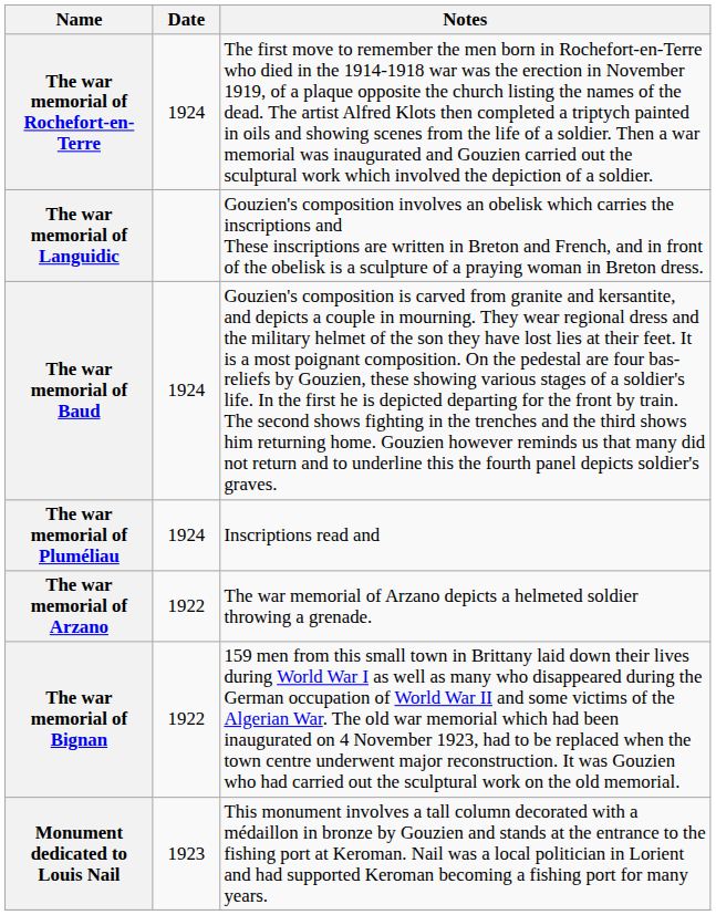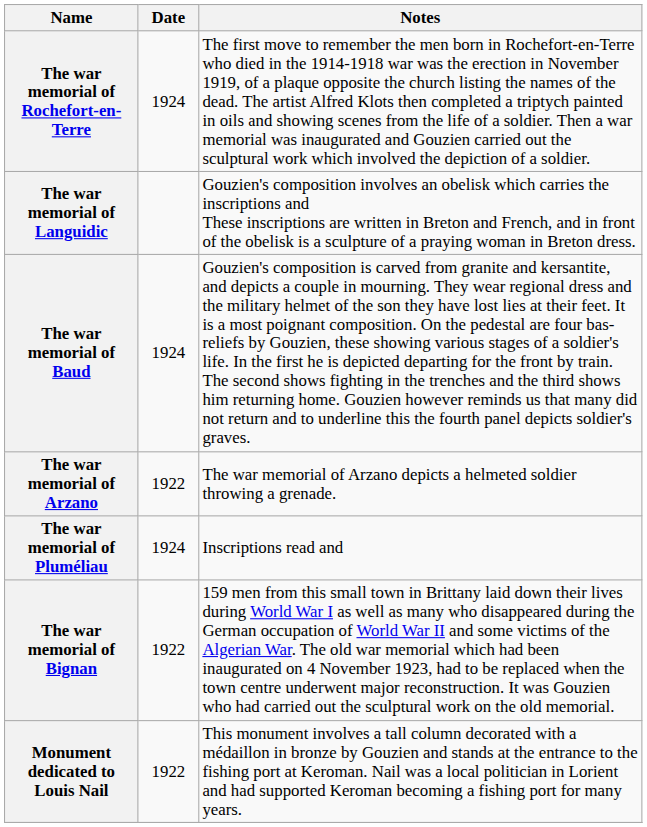 <table class="wikitable sortable plainrowheaders">
 <tr>
 <th scope="col" style="width:120px">Name</th>
 <th scope="col" style="width:50px">Date</th>
 <th scope="col" class="unsortable">Notes</th>
 </tr>
 <tr>
 <th scope="row">The war memorial of <a href='#'>Rochefort-en-Terre</a></th>
 <td align="center">1924</td>
 <td>The first move to remember the men born in Rochefort-en-Terre who died in the 1914-1918 war was the erection in November 1919, of a plaque opposite the church listing the names of the dead. The artist Alfred Klots then completed a triptych painted in oils and showing scenes from the life of a soldier.  Then a war memorial was inaugurated and Gouzien carried out the sculptural work which involved the depiction of a soldier.<br></td>
 </tr>
 <tr>
 <th scope="row">The war memorial of <a href='#'>Languidic</a></th>
 <td align="center"></td>
 <td>Gouzien's composition involves an obelisk which carries the inscriptions  and <br>These inscriptions are written in Breton and French, and in front of the obelisk is a sculpture of a praying woman in Breton dress.</td>
 </tr>
 <tr>
 <th scope="row">The war memorial of <a href='#'>Baud</a></th>
 <td align="center">1924</td>
 <td>Gouzien's composition is carved from granite and kersantite, and depicts a couple in mourning. They wear regional dress and the military helmet of the son they have lost lies at their feet. It is a most poignant composition. On the pedestal are four bas-reliefs by Gouzien, these showing various stages of a soldier's life. In the first he is depicted departing for the front by train. The second shows fighting in the trenches and the third shows him returning home. Gouzien however reminds us that many did not return and to underline this the fourth panel depicts soldier's graves.<br></td>
 </tr>
 <tr>
+<th scope="row">The war memorial of <a href='#'>Arzano</a></th>
+<td align="center">1922</td>
+<td>The war memorial of Arzano depicts a helmeted soldier throwing a grenade.</td>
+</tr>
+<tr>
 <th scope="row">The war memorial of <a href='#'>Pluméliau</a></th>
 <td align="center">1924</td>
 <td>Inscriptions read  and </td>
-</tr>
-<tr>
-<th scope="row">The war memorial of <a href='#'>Arzano</a></th>
-<td align="center">1922</td>
-<td>The war memorial of Arzano depicts a helmeted soldier throwing a grenade.</td>
 </tr>
 <tr>
 <th scope="row">The war memorial of <a href='#'>Bignan</a></th>
 <td align="center">1922</td>
 <td>159 men from this small town in Brittany laid down their lives during <a href='#'>World War I</a> as well as many who disappeared during the German occupation of <a href='#'>World War II</a> and some victims of the <a href='#'>Algerian War</a>.  The old war memorial which had been inaugurated on 4 November 1923, had to be replaced when the town centre underwent major reconstruction. It was Gouzien who had carried out the sculptural work on the old memorial.</td>
 </tr>
 <tr>
 <th scope="row">Monument dedicated to Louis Nail</th>
-<td align="center">1923</td>
+<td align="center">1922</td>
 <td>This monument involves a tall column decorated with a médaillon in bronze by Gouzien and stands at the entrance to the fishing port at Keroman. Nail was a local politician in Lorient and had supported Keroman becoming a fishing port for many years.</td>
 </tr>
 <tr>
 </tr>
 </table>
